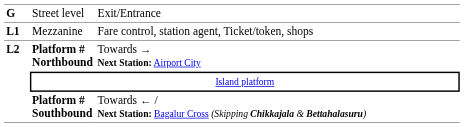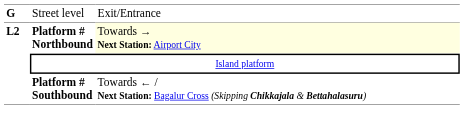 <table border="0" cellspacing="0" cellpadding="3">
 <tr>
 <td width="30" valign="top" style="border-top:solid 1px gray;border-bottom:solid 1px gray;"><strong>G</strong></td>
 <td width="85" valign="top" style="border-top:solid 1px gray;border-bottom:solid 1px gray;">Street level</td>
 <td width="500" valign="top" style="border-top:solid 1px gray;border-bottom:solid 1px gray;">Exit/Entrance</td>
 </tr>
 <tr>
-<td style="border-bottom:solid 1px gray;"><strong>L1</strong></td>
-<td style="border-bottom:solid 1px gray;">Mezzanine</td>
-<td style="border-bottom:solid 1px gray;">Fare control, station agent, Ticket/token, shops</td>
-</tr>
-<tr>
 <td rowspan="3" width="30" valign="top" style="border-bottom:solid 1px gray;"><strong>L2</strong></td>
 <td width="85" style="border-bottom:solid 1px white;"><span><strong>Platform #</strong><br><strong>Northbound</strong></span></td>
-<td width="500" style="border-bottom:solid 1px white;">Towards → <br><small><strong>Next Station:</strong> <a href='#'>Airport City</a></small></td>
+<td width="500" style="background: lightyellow; border-bottom:solid 1px white;">Towards → <br><small><strong>Next Station:</strong> <a href='#'>Airport City</a></small></td>
 </tr>
 <tr>
 <td colspan="2" style="border-top:solid 2px black;border-right:solid 2px black;border-left:solid 2px black;border-bottom:solid 2px black;text-align:center;"><small><a href='#'>Island platform</a></small></td>
 </tr>
 <tr>
 <td width="85" style="border-bottom:solid 1px gray;"><span><strong>Platform #</strong><br><strong>Southbound</strong></span></td>
 <td width="500" style="border-bottom:solid 1px gray;">Towards ←  / <br><small><strong>Next Station:</strong> <a href='#'>Bagalur Cross</a> <em>(Skipping <strong>Chikkajala</strong> & <strong>Bettahalasuru</strong>)</em></small></td>
 </tr>
 </table>
